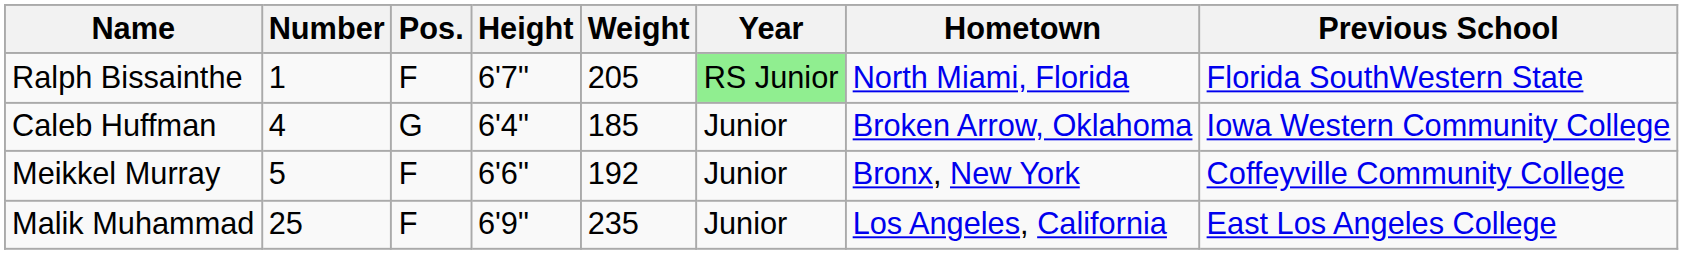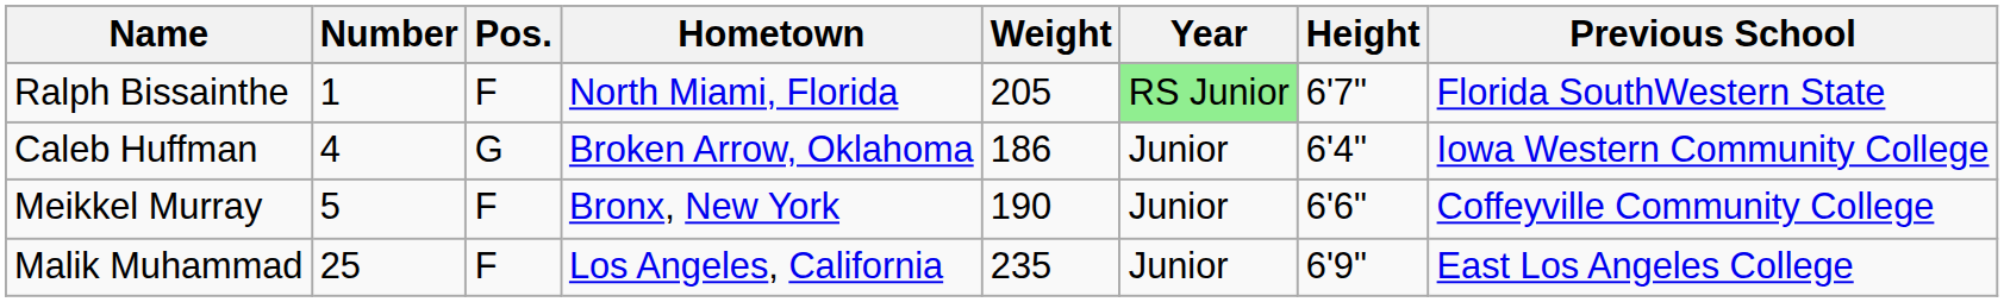 <table class="wikitable sortable" border="1">
 <tr>
 <th>Name</th>
 <th>Number</th>
 <th>Pos.</th>
-<th>Height</th>
+<th>Hometown</th>
 <th>Weight</th>
 <th>Year</th>
-<th>Hometown</th>
+<th>Height</th>
 <th class="unsortable">Previous School</th>
 </tr>
 <tr>
 <td>Ralph Bissainthe</td>
 <td>1</td>
 <td>F</td>
-<td>6'7"</td>
+<td><a href='#'>North Miami, Florida</a></td>
 <td>205</td>
 <td style="background: lightgreen;">RS Junior</td>
-<td><a href='#'>North Miami, Florida</a></td>
+<td>6'7"</td>
 <td><a href='#'>Florida SouthWestern State</a></td>
 </tr>
 <tr>
 <td>Caleb Huffman</td>
 <td>4</td>
 <td>G</td>
+<td><a href='#'>Broken Arrow, Oklahoma</a></td>
+<td>186</td>
+<td>Junior</td>
 <td>6'4"</td>
-<td>185</td>
-<td>Junior</td>
-<td><a href='#'>Broken Arrow, Oklahoma</a></td>
 <td><a href='#'>Iowa Western Community College</a></td>
 </tr>
 <tr>
 <td>Meikkel Murray</td>
 <td>5</td>
 <td>F</td>
+<td><a href='#'>Bronx</a>, <a href='#'>New York</a></td>
+<td>190</td>
+<td>Junior</td>
 <td>6'6"</td>
-<td>192</td>
-<td>Junior</td>
-<td><a href='#'>Bronx</a>, <a href='#'>New York</a></td>
 <td><a href='#'>Coffeyville Community College</a></td>
 </tr>
 <tr>
 <td>Malik Muhammad</td>
 <td>25</td>
 <td>F</td>
-<td>6'9"</td>
+<td><a href='#'>Los Angeles</a>, <a href='#'>California</a></td>
 <td>235</td>
 <td>Junior</td>
-<td><a href='#'>Los Angeles</a>, <a href='#'>California</a></td>
+<td>6'9"</td>
 <td><a href='#'>East Los Angeles College</a></td>
 </tr>
 </table>
